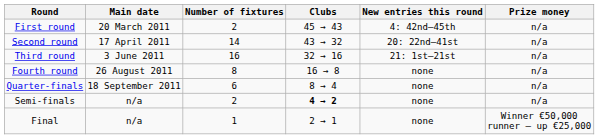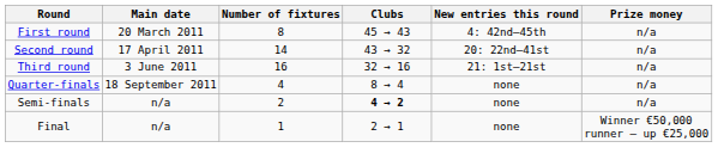 <table class="wikitable" style="text-align:center">
 <tr>
 <th>Round</th>
 <th>Main date</th>
 <th>Number of fixtures</th>
 <th style="width:100px;">Clubs</th>
 <th>New entries this round</th>
 <th>Prize money</th>
 </tr>
 <tr>
 <td><a href='#'>First round</a></td>
 <td>20 March 2011</td>
-<td>2</td>
+<td>8</td>
 <td>45 → 43</td>
 <td>4: 42nd–45th</td>
 <td>n/a</td>
 </tr>
 <tr>
 <td><a href='#'>Second round</a></td>
 <td>17 April 2011</td>
 <td>14</td>
 <td>43 → 32</td>
 <td>20: 22nd–41st</td>
 <td>n/a</td>
 </tr>
 <tr>
 <td><a href='#'>Third round</a></td>
 <td>3 June 2011</td>
 <td>16</td>
 <td>32 → 16</td>
 <td>21: 1st–21st</td>
 <td>n/a</td>
 </tr>
 <tr>
-<td><a href='#'>Fourth round</a></td>
-<td>26 August 2011</td>
-<td>8</td>
-<td>16 → 8</td>
-<td>none</td>
-<td>n/a</td>
-</tr>
-<tr>
 <td><a href='#'>Quarter-finals</a></td>
 <td>18 September 2011</td>
-<td>6</td>
+<td>4</td>
 <td>8 → 4</td>
 <td>none</td>
 <td>n/a</td>
 </tr>
 <tr>
 <td>Semi-finals</td>
 <td>n/a</td>
 <td>2</td>
 <td><strong>4 → 2</strong></td>
 <td>none</td>
 <td>n/a</td>
 </tr>
 <tr>
 <td>Final</td>
 <td>n/a</td>
 <td>1</td>
 <td>2 → 1</td>
 <td>none</td>
 <td>Winner €50,000 <br> runner – up €25,000</td>
 </tr>
 </table>
